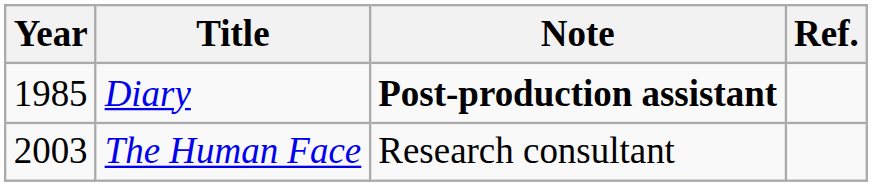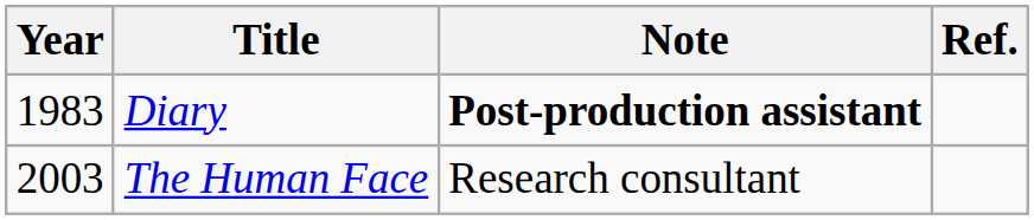 <table class="wikitable sortable plainrowheaders">
 <tr>
 <th scope="col">Year</th>
 <th scope="col">Title</th>
 <th scope="col">Note</th>
 <th scope="col" class="unsortable">Ref.</th>
 </tr>
 <tr>
-<td>1985</td>
+<td>1983</td>
 <td><em><a href='#'>Diary</a></em></td>
 <td><strong>Post-production assistant</strong></td>
 <td></td>
 </tr>
 <tr>
 <td>2003</td>
 <td><em><a href='#'>The Human Face</a></em></td>
 <td>Research consultant</td>
 <td></td>
 </tr>
 </table>
